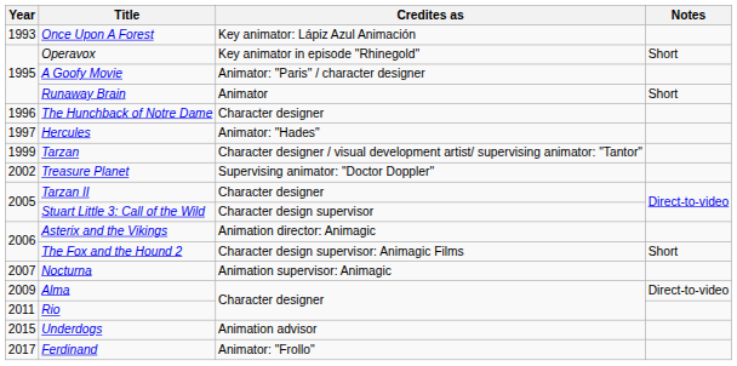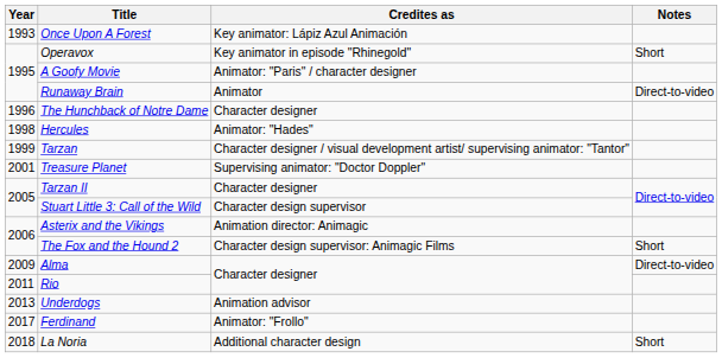 <table class="wikitable">
 <tr>
 <th>Year</th>
 <th>Title</th>
 <th>Credites as</th>
 <th>Notes</th>
 </tr>
 <tr>
 <td>1993</td>
 <td><em><a href='#'>Once Upon A Forest</a></em></td>
 <td>Key animator: Lápiz Azul Animación</td>
 <td></td>
 </tr>
 <tr>
 <td rowspan="3">1995</td>
 <td><em>Operavox</em></td>
 <td>Key animator in episode "Rhinegold"</td>
 <td>Short</td>
 </tr>
 <tr>
 <td><em><a href='#'>A Goofy Movie</a></em></td>
 <td>Animator: "Paris" / character designer</td>
 <td></td>
 </tr>
 <tr>
 <td><em><a href='#'>Runaway Brain</a></em></td>
 <td>Animator</td>
-<td>Short</td>
+<td>Direct-to-video</td>
 </tr>
 <tr>
 <td>1996</td>
 <td><em><a href='#'>The Hunchback of Notre Dame</a></em></td>
 <td>Character designer</td>
 <td></td>
 </tr>
 <tr>
-<td>1997</td>
+<td>1998</td>
 <td><em><a href='#'>Hercules</a></em></td>
 <td>Animator: "Hades"</td>
 <td></td>
 </tr>
 <tr>
 <td>1999</td>
 <td><em><a href='#'>Tarzan</a></em></td>
 <td>Character designer / visual development artist/ supervising animator: "Tantor"</td>
 <td></td>
 </tr>
 <tr>
-<td>2002</td>
+<td>2001</td>
 <td><em><a href='#'>Treasure Planet</a></em></td>
 <td>Supervising animator: "Doctor Doppler"</td>
 <td></td>
 </tr>
 <tr>
 <td rowspan="2">2005</td>
 <td><em><a href='#'>Tarzan II</a></em></td>
 <td>Character designer</td>
 <td rowspan="2"><a href='#'>Direct-to-video</a></td>
 </tr>
 <tr>
 <td><em><a href='#'>Stuart Little 3: Call of the Wild</a></em></td>
 <td>Character design supervisor</td>
 </tr>
 <tr>
 <td rowspan="2">2006</td>
 <td><em><a href='#'>Asterix and the Vikings</a></em></td>
 <td>Animation director: Animagic</td>
 <td></td>
 </tr>
 <tr>
 <td><em><a href='#'>The Fox and the Hound 2</a></em></td>
 <td>Character design supervisor: Animagic Films</td>
 <td>Short</td>
 </tr>
 <tr>
-<td>2007</td>
-<td><em><a href='#'>Nocturna</a></em></td>
-<td>Animation supervisor: Animagic</td>
-<td></td>
-</tr>
-<tr>
 <td>2009</td>
 <td><em><a href='#'>Alma</a></em></td>
 <td rowspan="2">Character designer</td>
 <td>Direct-to-video</td>
 </tr>
 <tr>
 <td>2011</td>
 <td><em><a href='#'>Rio</a></em></td>
 <td></td>
 </tr>
 <tr>
-<td>2015</td>
+<td>2013</td>
 <td><a href='#'><em>Underdogs</em></a></td>
 <td>Animation advisor</td>
 <td></td>
 </tr>
 <tr>
 <td>2017</td>
 <td><em><a href='#'>Ferdinand</a></em></td>
 <td>Animator: "Frollo"</td>
 <td></td>
 </tr>
+<tr>
+<td>2018</td>
+<td><em>La Noria</em></td>
+<td>Additional character design</td>
+<td>Short</td>
+</tr>
 </table>
